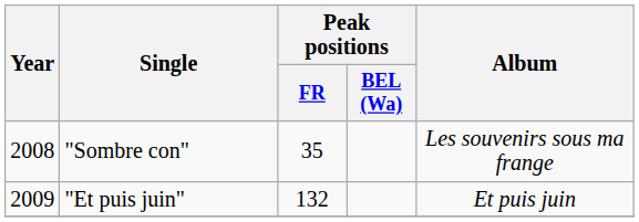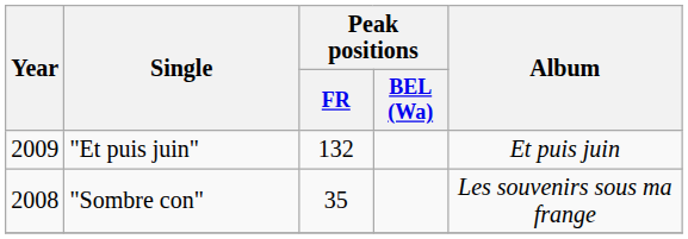 <table class="wikitable">
 <tr>
 <th align="center" rowspan="2" width="10">Year</th>
 <th align="center" rowspan="2" width="150">Single</th>
 <th align="center" colspan="2" width="20">Peak positions</th>
 <th align="center" rowspan="2" width="150">Album</th>
 </tr>
 <tr>
 <th scope="col" style="width:3em;font-size:90%;"><a href='#'>FR</a><br></th>
 <th scope="col" style="width:3em;font-size:90%;"><a href='#'>BEL <br>(Wa)</a><br></th>
 </tr>
 <tr>
+<td style="text-align:center;">2009</td>
+<td>"Et puis juin"</td>
+<td style="text-align:center;">132</td>
+<td style="text-align:center;"></td>
+<td style="text-align:center;"><em>Et puis juin</em></td>
+</tr>
+<tr>
 <td style="text-align:center;">2008</td>
 <td>"Sombre con"</td>
 <td style="text-align:center;">35</td>
 <td style="text-align:center;"></td>
 <td style="text-align:center;"><em>Les souvenirs sous ma frange</em></td>
 </tr>
 <tr>
-<td style="text-align:center;">2009</td>
-<td>"Et puis juin"</td>
-<td style="text-align:center;">132</td>
-<td style="text-align:center;"></td>
-<td style="text-align:center;"><em>Et puis juin</em></td>
-</tr>
-<tr>
 </tr>
 </table>
